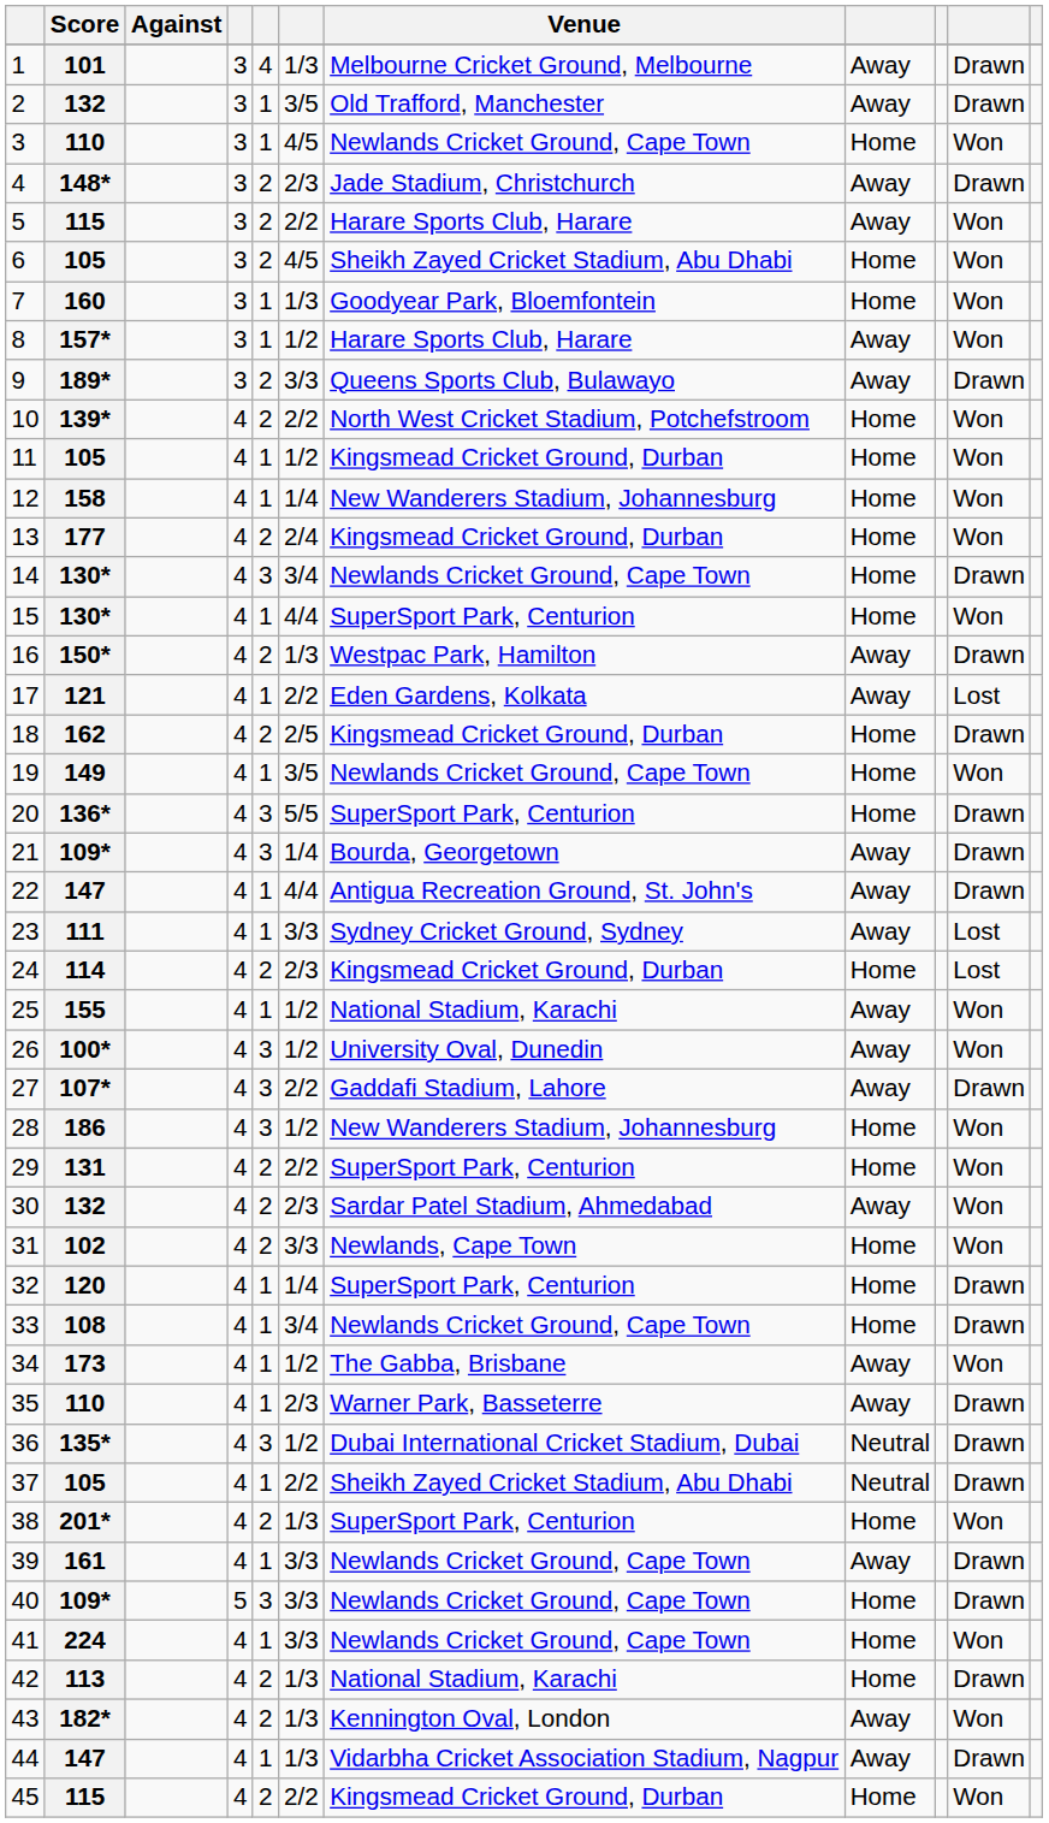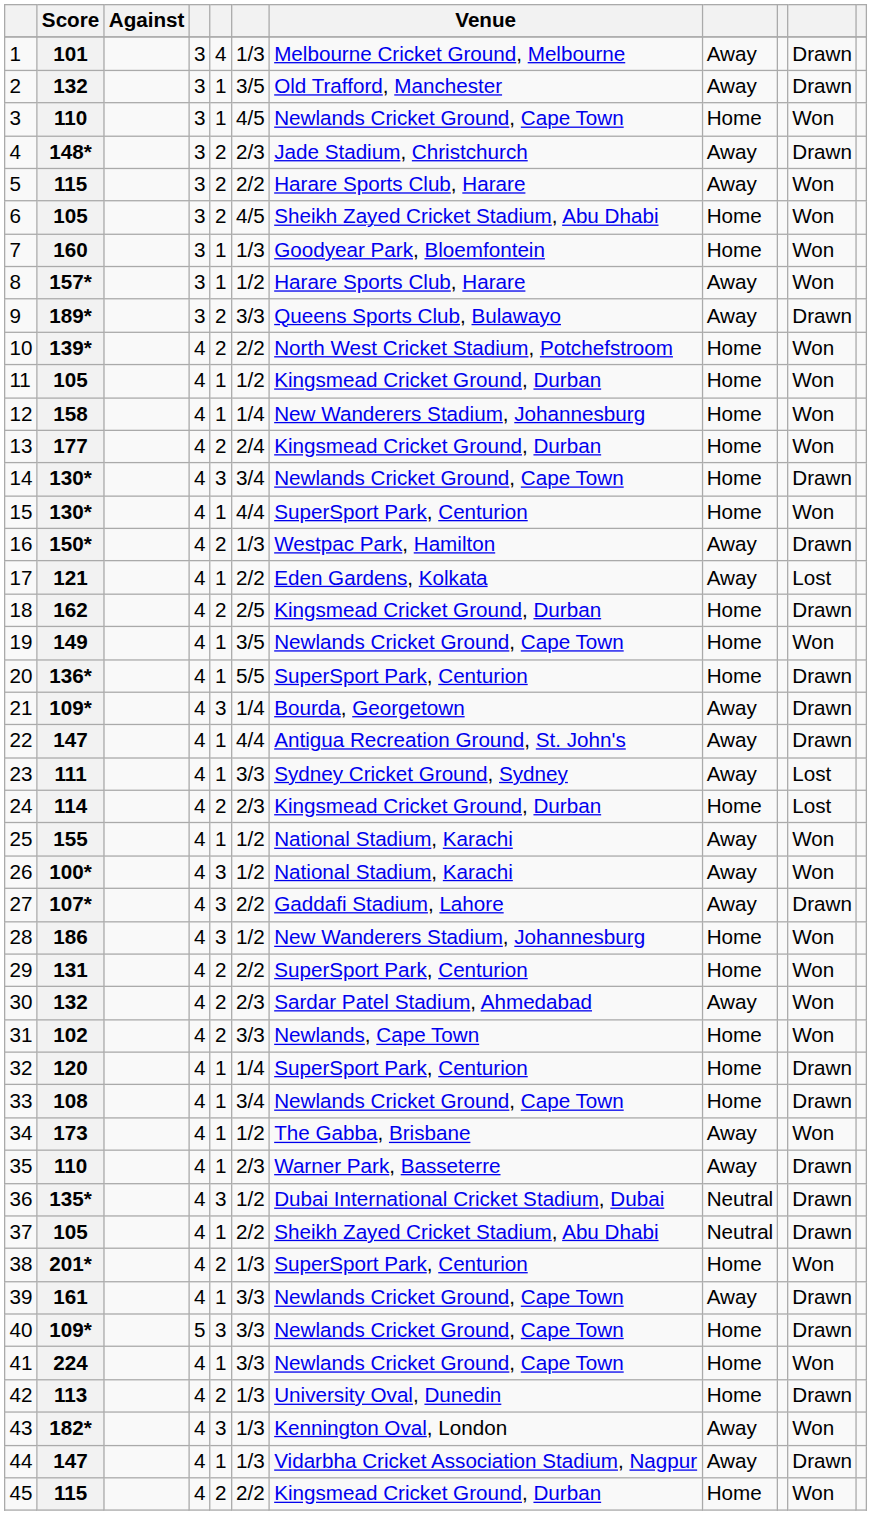 <table class="wikitable plainrowheaders sortable">
 <tr>
 <th></th>
 <th>Score</th>
 <th>Against</th>
 <th><a href='#'></a></th>
 <th><a href='#'></a></th>
 <th></th>
 <th>Venue</th>
 <th></th>
 <th></th>
 <th></th>
 <th class="unsortable" scope="col"></th>
 </tr>
 <tr>
 </tr>
 <tr>
 <td>1</td>
 <th scope="row"> 101 </th>
 <td></td>
 <td>3</td>
 <td>4</td>
 <td>1/3</td>
 <td><a href='#'>Melbourne Cricket Ground</a>, <a href='#'>Melbourne</a></td>
 <td>Away</td>
 <td></td>
 <td>Drawn</td>
 <td></td>
 </tr>
 <tr>
 <td>2</td>
 <th scope="row"> 132 </th>
 <td></td>
 <td>3</td>
 <td>1</td>
 <td>3/5</td>
 <td><a href='#'>Old Trafford</a>, <a href='#'>Manchester</a></td>
 <td>Away</td>
 <td></td>
 <td>Drawn</td>
 <td></td>
 </tr>
 <tr>
 <td>3</td>
 <th scope="row"> 110 </th>
 <td></td>
 <td>3</td>
 <td>1</td>
 <td>4/5</td>
 <td><a href='#'>Newlands Cricket Ground</a>, <a href='#'>Cape Town</a></td>
 <td>Home</td>
 <td></td>
 <td>Won</td>
 <td></td>
 </tr>
 <tr>
 <td>4</td>
 <th scope="row"> 148*</th>
 <td></td>
 <td>3</td>
 <td>2</td>
 <td>2/3</td>
 <td><a href='#'>Jade Stadium</a>, <a href='#'>Christchurch</a></td>
 <td>Away</td>
 <td></td>
 <td>Drawn</td>
 <td></td>
 </tr>
 <tr>
 <td>5</td>
 <th scope="row"> 115</th>
 <td></td>
 <td>3</td>
 <td>2</td>
 <td>2/2</td>
 <td><a href='#'>Harare Sports Club</a>, <a href='#'>Harare</a></td>
 <td>Away</td>
 <td></td>
 <td>Won</td>
 <td></td>
 </tr>
 <tr>
 <td>6</td>
 <th scope="row"> 105</th>
 <td></td>
 <td>3</td>
 <td>2</td>
 <td>4/5</td>
 <td><a href='#'>Sheikh Zayed Cricket Stadium</a>, <a href='#'>Abu Dhabi</a></td>
 <td>Home</td>
 <td></td>
 <td>Won</td>
 <td></td>
 </tr>
 <tr>
 <td>7</td>
 <th scope="row"> 160 </th>
 <td></td>
 <td>3</td>
 <td>1</td>
 <td>1/3</td>
 <td><a href='#'>Goodyear Park</a>, <a href='#'>Bloemfontein</a></td>
 <td>Home</td>
 <td></td>
 <td>Won</td>
 <td></td>
 </tr>
 <tr>
 <td>8</td>
 <th scope="row"> 157*</th>
 <td></td>
 <td>3</td>
 <td>1</td>
 <td>1/2</td>
 <td><a href='#'>Harare Sports Club</a>, <a href='#'>Harare</a></td>
 <td>Away</td>
 <td></td>
 <td>Won</td>
 <td></td>
 </tr>
 <tr>
 <td>9</td>
 <th scope="row"> 189* </th>
 <td></td>
 <td>3</td>
 <td>2</td>
 <td>3/3</td>
 <td><a href='#'>Queens Sports Club</a>, <a href='#'>Bulawayo</a></td>
 <td>Away</td>
 <td></td>
 <td>Drawn</td>
 <td></td>
 </tr>
 <tr>
 <td>10</td>
 <th scope="row"> 139* </th>
 <td></td>
 <td>4</td>
 <td>2</td>
 <td>2/2</td>
 <td><a href='#'>North West Cricket Stadium</a>, <a href='#'>Potchefstroom</a></td>
 <td>Home</td>
 <td></td>
 <td>Won</td>
 <td></td>
 </tr>
 <tr>
 <td>11</td>
 <th scope="row"> 105 </th>
 <td></td>
 <td>4</td>
 <td>1</td>
 <td>1/2</td>
 <td><a href='#'>Kingsmead Cricket Ground</a>, <a href='#'>Durban</a></td>
 <td>Home</td>
 <td></td>
 <td>Won</td>
 <td></td>
 </tr>
 <tr>
 <td>12</td>
 <th scope="row"> 158</th>
 <td></td>
 <td>4</td>
 <td>1</td>
 <td>1/4</td>
 <td><a href='#'>New Wanderers Stadium</a>, <a href='#'>Johannesburg</a></td>
 <td>Home</td>
 <td></td>
 <td>Won</td>
 <td></td>
 </tr>
 <tr>
 <td>13</td>
 <th scope="row"> 177 </th>
 <td></td>
 <td>4</td>
 <td>2</td>
 <td>2/4</td>
 <td><a href='#'>Kingsmead Cricket Ground</a>, <a href='#'>Durban</a></td>
 <td>Home</td>
 <td></td>
 <td>Won</td>
 <td></td>
 </tr>
 <tr>
 <td>14</td>
 <th scope="row"> 130* </th>
 <td></td>
 <td>4</td>
 <td>3</td>
 <td>3/4</td>
 <td><a href='#'>Newlands Cricket Ground</a>, <a href='#'>Cape Town</a></td>
 <td>Home</td>
 <td></td>
 <td>Drawn</td>
 <td></td>
 </tr>
 <tr>
 <td>15</td>
 <th scope="row"> 130*</th>
 <td></td>
 <td>4</td>
 <td>1</td>
 <td>4/4</td>
 <td><a href='#'>SuperSport Park</a>, <a href='#'>Centurion</a></td>
 <td>Home</td>
 <td></td>
 <td>Won</td>
 <td></td>
 </tr>
 <tr>
 <td>16</td>
 <th scope="row"> 150* </th>
 <td></td>
 <td>4</td>
 <td>2</td>
 <td>1/3</td>
 <td><a href='#'>Westpac Park</a>, <a href='#'>Hamilton</a></td>
 <td>Away</td>
 <td></td>
 <td>Drawn</td>
 <td></td>
 </tr>
 <tr>
 <td>17</td>
 <th scope="row"> 121</th>
 <td></td>
 <td>4</td>
 <td>1</td>
 <td>2/2</td>
 <td><a href='#'>Eden Gardens</a>, <a href='#'>Kolkata</a></td>
 <td>Away</td>
 <td></td>
 <td>Lost</td>
 <td></td>
 </tr>
 <tr>
 <td>18</td>
 <th scope="row"> 162 </th>
 <td></td>
 <td>4</td>
 <td>2</td>
 <td>2/5</td>
 <td><a href='#'>Kingsmead Cricket Ground</a>, <a href='#'>Durban</a></td>
 <td>Home</td>
 <td></td>
 <td>Drawn</td>
 <td></td>
 </tr>
 <tr>
 <td>19</td>
 <th scope="row"> 149 </th>
 <td></td>
 <td>4</td>
 <td>1</td>
 <td>3/5</td>
 <td><a href='#'>Newlands Cricket Ground</a>, <a href='#'>Cape Town</a></td>
 <td>Home</td>
 <td></td>
 <td>Won</td>
 <td></td>
 </tr>
 <tr>
 <td>20</td>
 <th scope="row"> 136*</th>
 <td></td>
 <td>4</td>
-<td>3</td>
+<td>1</td>
 <td>5/5</td>
 <td><a href='#'>SuperSport Park</a>, <a href='#'>Centurion</a></td>
 <td>Home</td>
 <td></td>
 <td>Drawn</td>
 <td></td>
 </tr>
 <tr>
 <td>21</td>
 <th scope="row"> 109*</th>
 <td></td>
 <td>4</td>
 <td>3</td>
 <td>1/4</td>
 <td><a href='#'>Bourda</a>, <a href='#'>Georgetown</a></td>
 <td>Away</td>
 <td></td>
 <td>Drawn</td>
 <td></td>
 </tr>
 <tr>
 <td>22</td>
 <th scope="row"> 147</th>
 <td></td>
 <td>4</td>
 <td>1</td>
 <td>4/4</td>
 <td><a href='#'>Antigua Recreation Ground</a>, <a href='#'>St. John's</a></td>
 <td>Away</td>
 <td></td>
 <td>Drawn</td>
 <td></td>
 </tr>
 <tr>
 <td>23</td>
 <th scope="row"> 111</th>
 <td></td>
 <td>4</td>
 <td>1</td>
 <td>3/3</td>
 <td><a href='#'>Sydney Cricket Ground</a>, <a href='#'>Sydney</a></td>
 <td>Away</td>
 <td></td>
 <td>Lost</td>
 <td></td>
 </tr>
 <tr>
 <td>24</td>
 <th scope="row"> 114</th>
 <td></td>
 <td>4</td>
 <td>2</td>
 <td>2/3</td>
 <td><a href='#'>Kingsmead Cricket Ground</a>, <a href='#'>Durban</a></td>
 <td>Home</td>
 <td></td>
 <td>Lost</td>
 <td></td>
 </tr>
 <tr>
 <td>25</td>
 <th scope="row"> 155 </th>
 <td></td>
 <td>4</td>
 <td>1</td>
 <td>1/2</td>
 <td><a href='#'>National Stadium</a>, <a href='#'>Karachi</a></td>
 <td>Away</td>
 <td></td>
 <td>Won</td>
 <td></td>
 </tr>
 <tr>
 <td>26</td>
 <th scope="row"> 100* </th>
 <td></td>
 <td>4</td>
 <td>3</td>
 <td>1/2</td>
-<td><a href='#'>University Oval</a>, <a href='#'>Dunedin</a></td>
+<td><a href='#'>National Stadium</a>, <a href='#'>Karachi</a></td>
 <td>Away</td>
 <td></td>
 <td>Won</td>
 <td></td>
 </tr>
 <tr>
 <td>27</td>
 <th scope="row"> 107* </th>
 <td></td>
 <td>4</td>
 <td>3</td>
 <td>2/2</td>
 <td><a href='#'>Gaddafi Stadium</a>, <a href='#'>Lahore</a></td>
 <td>Away</td>
 <td></td>
 <td>Drawn</td>
 <td></td>
 </tr>
 <tr>
 <td>28</td>
 <th scope="row"> 186</th>
 <td></td>
 <td>4</td>
 <td>3</td>
 <td>1/2</td>
 <td><a href='#'>New Wanderers Stadium</a>, <a href='#'>Johannesburg</a></td>
 <td>Home</td>
 <td></td>
 <td>Won</td>
 <td></td>
 </tr>
 <tr>
 <td>29</td>
 <th scope="row"> 131</th>
 <td></td>
 <td>4</td>
 <td>2</td>
 <td>2/2</td>
 <td><a href='#'>SuperSport Park</a>, <a href='#'>Centurion</a></td>
 <td>Home</td>
 <td></td>
 <td>Won</td>
 <td></td>
 </tr>
 <tr>
 <td>30</td>
 <th scope="row"> 132</th>
 <td></td>
 <td>4</td>
 <td>2</td>
 <td>2/3</td>
 <td><a href='#'>Sardar Patel Stadium</a>, <a href='#'>Ahmedabad</a></td>
 <td>Away</td>
 <td></td>
 <td>Won</td>
 <td></td>
 </tr>
 <tr>
 <td>31</td>
 <th scope="row"> 102 </th>
 <td></td>
 <td>4</td>
 <td>2</td>
 <td>3/3</td>
 <td><a href='#'>Newlands</a>, <a href='#'>Cape Town</a></td>
 <td>Home</td>
 <td></td>
 <td>Won</td>
 <td></td>
 </tr>
 <tr>
 <td>32</td>
 <th scope="row"> 120</th>
 <td></td>
 <td>4</td>
 <td>1</td>
 <td>1/4</td>
 <td><a href='#'>SuperSport Park</a>, <a href='#'>Centurion</a></td>
 <td>Home</td>
 <td></td>
 <td>Drawn</td>
 <td></td>
 </tr>
 <tr>
 <td>33</td>
 <th scope="row"> 108</th>
 <td></td>
 <td>4</td>
 <td>1</td>
 <td>3/4</td>
 <td><a href='#'>Newlands Cricket Ground</a>, <a href='#'>Cape Town</a></td>
 <td>Home</td>
 <td></td>
 <td>Drawn</td>
 <td></td>
 </tr>
 <tr>
 <td>34</td>
 <th scope="row"> 173</th>
 <td></td>
 <td>4</td>
 <td>1</td>
 <td>1/2</td>
 <td><a href='#'>The Gabba</a>, <a href='#'>Brisbane</a></td>
 <td>Away</td>
 <td></td>
 <td>Won</td>
 <td></td>
 </tr>
 <tr>
 <td>35</td>
 <th scope="row"> 110</th>
 <td></td>
 <td>4</td>
 <td>1</td>
 <td>2/3</td>
 <td><a href='#'>Warner Park</a>, <a href='#'>Basseterre</a></td>
 <td>Away</td>
 <td></td>
 <td>Drawn</td>
 <td></td>
 </tr>
 <tr>
 <td>36</td>
 <th scope="row"> 135*</th>
 <td></td>
 <td>4</td>
 <td>3</td>
 <td>1/2</td>
 <td><a href='#'>Dubai International Cricket Stadium</a>, <a href='#'>Dubai</a></td>
 <td>Neutral</td>
 <td></td>
 <td>Drawn</td>
 <td></td>
 </tr>
 <tr>
 <td>37</td>
 <th scope="row"> 105 </th>
 <td></td>
 <td>4</td>
 <td>1</td>
 <td>2/2</td>
 <td><a href='#'>Sheikh Zayed Cricket Stadium</a>, <a href='#'>Abu Dhabi</a></td>
 <td>Neutral</td>
 <td></td>
 <td>Drawn</td>
 <td></td>
 </tr>
 <tr>
 <td>38</td>
 <th scope="row"> 201* </th>
 <td></td>
 <td>4</td>
 <td>2</td>
 <td>1/3</td>
 <td><a href='#'>SuperSport Park</a>, <a href='#'>Centurion</a></td>
 <td>Home</td>
 <td></td>
 <td>Won</td>
 <td></td>
 </tr>
 <tr>
 <td>39</td>
 <th scope="row"> 161 </th>
 <td></td>
 <td>4</td>
 <td>1</td>
 <td>3/3</td>
 <td><a href='#'>Newlands Cricket Ground</a>, <a href='#'>Cape Town</a></td>
 <td>Away</td>
 <td></td>
 <td>Drawn</td>
 <td></td>
 </tr>
 <tr>
 <td>40</td>
 <th scope="row"> 109* </th>
 <td></td>
 <td>5</td>
 <td>3</td>
 <td>3/3</td>
 <td><a href='#'>Newlands Cricket Ground</a>, <a href='#'>Cape Town</a></td>
 <td>Home</td>
 <td></td>
 <td>Drawn</td>
 <td></td>
 </tr>
 <tr>
 <td>41</td>
 <th scope="row"> 224</th>
 <td></td>
 <td>4</td>
 <td>1</td>
 <td>3/3</td>
 <td><a href='#'>Newlands Cricket Ground</a>, <a href='#'>Cape Town</a></td>
 <td>Home</td>
 <td></td>
 <td>Won</td>
 <td></td>
 </tr>
 <tr>
 <td>42</td>
 <th scope="row"> 113</th>
 <td></td>
 <td>4</td>
 <td>2</td>
 <td>1/3</td>
-<td><a href='#'>National Stadium</a>, <a href='#'>Karachi</a></td>
+<td><a href='#'>University Oval</a>, <a href='#'>Dunedin</a></td>
 <td>Home</td>
 <td></td>
 <td>Drawn</td>
 <td></td>
 </tr>
 <tr>
 <td>43</td>
 <th scope="row"> 182*</th>
 <td></td>
 <td>4</td>
-<td>2</td>
+<td>3</td>
 <td>1/3</td>
 <td><a href='#'>Kennington Oval</a>, London</td>
 <td>Away</td>
 <td></td>
 <td>Won</td>
 <td></td>
 </tr>
 <tr>
 <td>44</td>
 <th scope="row"> 147</th>
 <td></td>
 <td>4</td>
 <td>1</td>
 <td>1/3</td>
 <td><a href='#'>Vidarbha Cricket Association Stadium</a>, <a href='#'>Nagpur</a></td>
 <td>Away</td>
 <td></td>
 <td>Drawn</td>
 <td></td>
 </tr>
 <tr>
 <td>45</td>
 <th scope="row"> 115</th>
 <td></td>
 <td>4</td>
 <td>2</td>
 <td>2/2</td>
 <td><a href='#'>Kingsmead Cricket Ground</a>, <a href='#'>Durban</a></td>
 <td>Home</td>
 <td></td>
 <td>Won</td>
 <td></td>
 </tr>
 </table>
